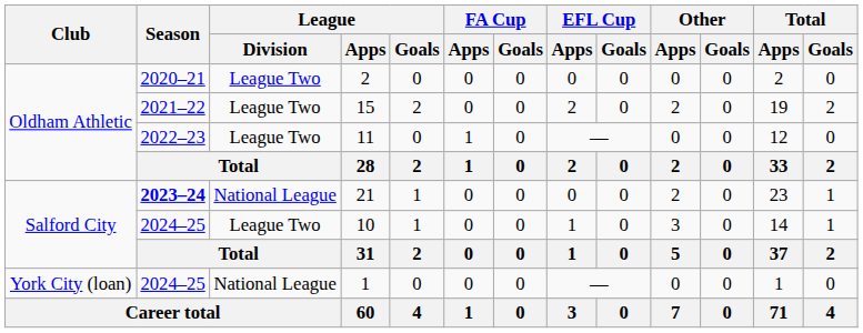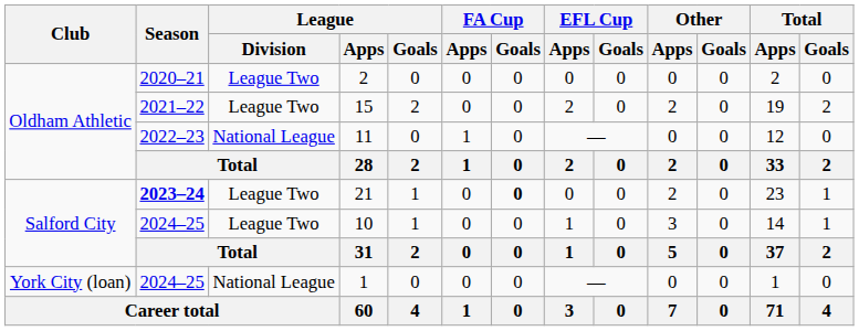 <table class="wikitable" style="text-align:center;">
 <tr>
 <th rowspan="2">Club</th>
 <th rowspan="2">Season</th>
 <th colspan="3">League</th>
 <th colspan="2"><a href='#'>FA Cup</a></th>
 <th colspan="2"><a href='#'>EFL Cup</a></th>
 <th colspan="2">Other</th>
 <th colspan="2">Total</th>
 </tr>
 <tr>
 <th>Division</th>
 <th>Apps</th>
 <th>Goals</th>
 <th>Apps</th>
 <th>Goals</th>
 <th>Apps</th>
 <th>Goals</th>
 <th>Apps</th>
 <th>Goals</th>
 <th>Apps</th>
 <th>Goals</th>
 </tr>
 <tr>
 <td rowspan="4"><a href='#'>Oldham Athletic</a></td>
 <td><a href='#'>2020–21</a></td>
 <td><a href='#'>League Two</a></td>
 <td>2</td>
 <td>0</td>
 <td>0</td>
 <td>0</td>
 <td>0</td>
 <td>0</td>
 <td>0</td>
 <td>0</td>
 <td>2</td>
 <td>0</td>
 </tr>
 <tr>
 <td><a href='#'>2021–22</a></td>
 <td>League Two</td>
 <td>15</td>
 <td>2</td>
 <td>0</td>
 <td>0</td>
 <td>2</td>
 <td>0</td>
 <td>2</td>
 <td>0</td>
 <td>19</td>
 <td>2</td>
 </tr>
 <tr>
 <td><a href='#'>2022–23</a></td>
-<td>League Two</td>
+<td><a href='#'>National League</a></td>
 <td>11</td>
 <td>0</td>
 <td>1</td>
 <td>0</td>
 <td colspan="2">—</td>
 <td>0</td>
 <td>0</td>
 <td>12</td>
 <td>0</td>
 </tr>
 <tr>
 <th colspan="2">Total</th>
 <th>28</th>
 <th>2</th>
 <th>1</th>
 <th>0</th>
 <th>2</th>
 <th>0</th>
 <th>2</th>
 <th>0</th>
 <th>33</th>
 <th>2</th>
 </tr>
 <tr>
 <td rowspan="3"><a href='#'>Salford City</a></td>
 <td><strong><a href='#'>2023–24</a></strong></td>
-<td><a href='#'>National League</a></td>
+<td>League Two</td>
 <td>21</td>
 <td>1</td>
 <td>0</td>
-<td>0</td>
+<td><strong>0</strong></td>
 <td>0</td>
 <td>0</td>
 <td>2</td>
 <td>0</td>
 <td>23</td>
 <td>1</td>
 </tr>
 <tr>
 <td><a href='#'>2024–25</a></td>
 <td>League Two</td>
 <td>10</td>
 <td>1</td>
 <td>0</td>
 <td>0</td>
 <td>1</td>
 <td>0</td>
 <td>3</td>
 <td>0</td>
 <td>14</td>
 <td>1</td>
 </tr>
 <tr>
 <th colspan="2">Total</th>
 <th>31</th>
 <th>2</th>
 <th>0</th>
 <th>0</th>
 <th>1</th>
 <th>0</th>
 <th>5</th>
 <th>0</th>
 <th>37</th>
 <th>2</th>
 </tr>
 <tr>
 <td><a href='#'>York City</a> (loan)</td>
 <td><a href='#'>2024–25</a></td>
 <td>National League</td>
 <td>1</td>
 <td>0</td>
 <td>0</td>
 <td>0</td>
 <td colspan="2">—</td>
 <td>0</td>
 <td>0</td>
 <td>1</td>
 <td>0</td>
 </tr>
 <tr>
 <th colspan="3">Career total</th>
 <th>60</th>
 <th>4</th>
 <th>1</th>
 <th>0</th>
 <th>3</th>
 <th>0</th>
 <th>7</th>
 <th>0</th>
 <th>71</th>
 <th>4</th>
 </tr>
 </table>
